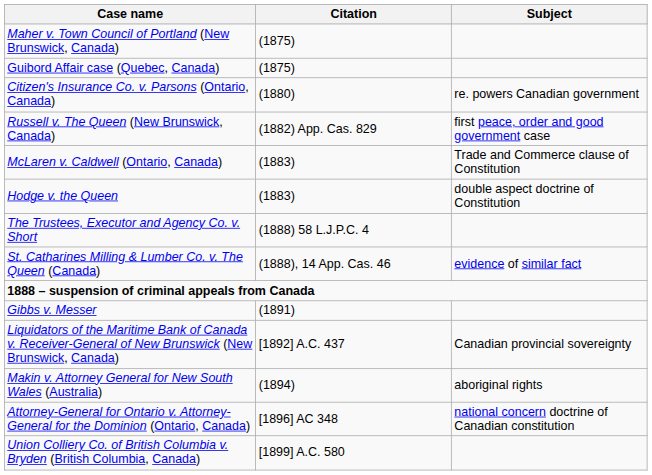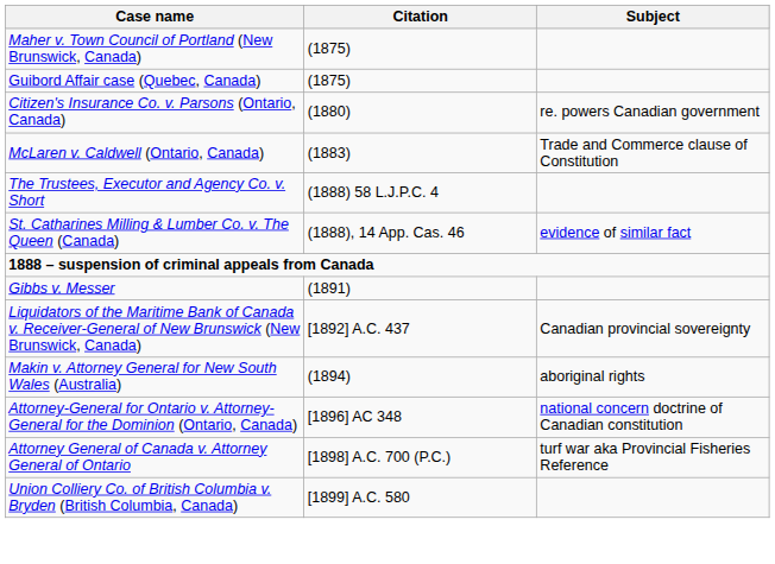 <table class="wikitable" width=825>
 <tr bgcolor="#CCCCCC">
 <th width=18%>Case name</th>
 <th width=14%>Citation</th>
 <th width=14%>Subject</th>
 </tr>
 <tr>
 <td><em><a href='#'>Maher v. Town Council of Portland</a></em> (<a href='#'>New Brunswick</a>, <a href='#'>Canada</a>)</td>
 <td>(1875)</td>
 <td></td>
 </tr>
 <tr>
 <td><a href='#'>Guibord Affair case</a> (<a href='#'>Quebec</a>, <a href='#'>Canada</a>)</td>
 <td>(1875)</td>
 <td></td>
 </tr>
 <tr>
 <td><em><a href='#'>Citizen's Insurance Co. v. Parsons</a></em> (<a href='#'>Ontario</a>, <a href='#'>Canada</a>)</td>
 <td>(1880)</td>
 <td>re. powers Canadian government</td>
 </tr>
 <tr>
-<td><em><a href='#'>Russell v. The Queen</a></em> (<a href='#'>New Brunswick</a>, <a href='#'>Canada</a>)</td>
-<td>(1882) App. Cas. 829</td>
-<td>first <a href='#'>peace, order and good government</a> case</td>
-</tr>
-<tr>
 <td><em><a href='#'>McLaren v. Caldwell</a></em> (<a href='#'>Ontario</a>, <a href='#'>Canada</a>)</td>
 <td>(1883)</td>
 <td>Trade and Commerce clause of Constitution</td>
-</tr>
-<tr>
-<td><em><a href='#'>Hodge v. the Queen</a></em></td>
-<td>(1883)</td>
-<td>double aspect doctrine of Constitution</td>
 </tr>
 <tr>
 <td><em><a href='#'>The Trustees, Executor and Agency Co. v. Short</a></em></td>
 <td>(1888) 58 L.J.P.C. 4</td>
 <td></td>
 </tr>
 <tr>
 <td><em><a href='#'>St. Catharines Milling & Lumber Co. v. The Queen</a></em> (<a href='#'>Canada</a>)</td>
 <td>(1888), 14 App. Cas. 46</td>
 <td><a href='#'>evidence</a> of <a href='#'>similar fact</a></td>
 </tr>
 <tr>
 <td colspan="3"><strong>1888 – suspension of criminal appeals from Canada</strong></td>
 </tr>
 <tr>
 <td><em><a href='#'>Gibbs v. Messer</a></em></td>
 <td>(1891)</td>
 <td></td>
 </tr>
 <tr>
 <td><em><a href='#'>Liquidators of the Maritime Bank of Canada v. Receiver-General of New Brunswick</a></em> (<a href='#'>New Brunswick</a>, <a href='#'>Canada</a>)</td>
 <td>[1892] A.C. 437</td>
 <td>Canadian provincial sovereignty</td>
 </tr>
 <tr>
 <td><em><a href='#'>Makin v. Attorney General for New South Wales</a></em> (<a href='#'>Australia</a>)</td>
 <td>(1894)</td>
 <td>aboriginal rights</td>
 </tr>
 <tr>
 <td><em><a href='#'>Attorney-General for Ontario v. Attorney-General for the Dominion</a></em> (<a href='#'>Ontario</a>, <a href='#'>Canada</a>)</td>
 <td>[1896] AC 348</td>
 <td><a href='#'>national concern</a> doctrine of Canadian constitution</td>
 </tr>
 <tr>
+<td><em><a href='#'>Attorney General of Canada v. Attorney General of Ontario</a></em></td>
+<td>[1898] A.C. 700 (P.C.)</td>
+<td>turf war aka Provincial Fisheries Reference</td>
+</tr>
+<tr>
 <td><em><a href='#'>Union Colliery Co. of British Columbia v. Bryden</a></em> (<a href='#'>British Columbia</a>, <a href='#'>Canada</a>)</td>
 <td>[1899] A.C. 580</td>
 <td></td>
 </tr>
 </table>
